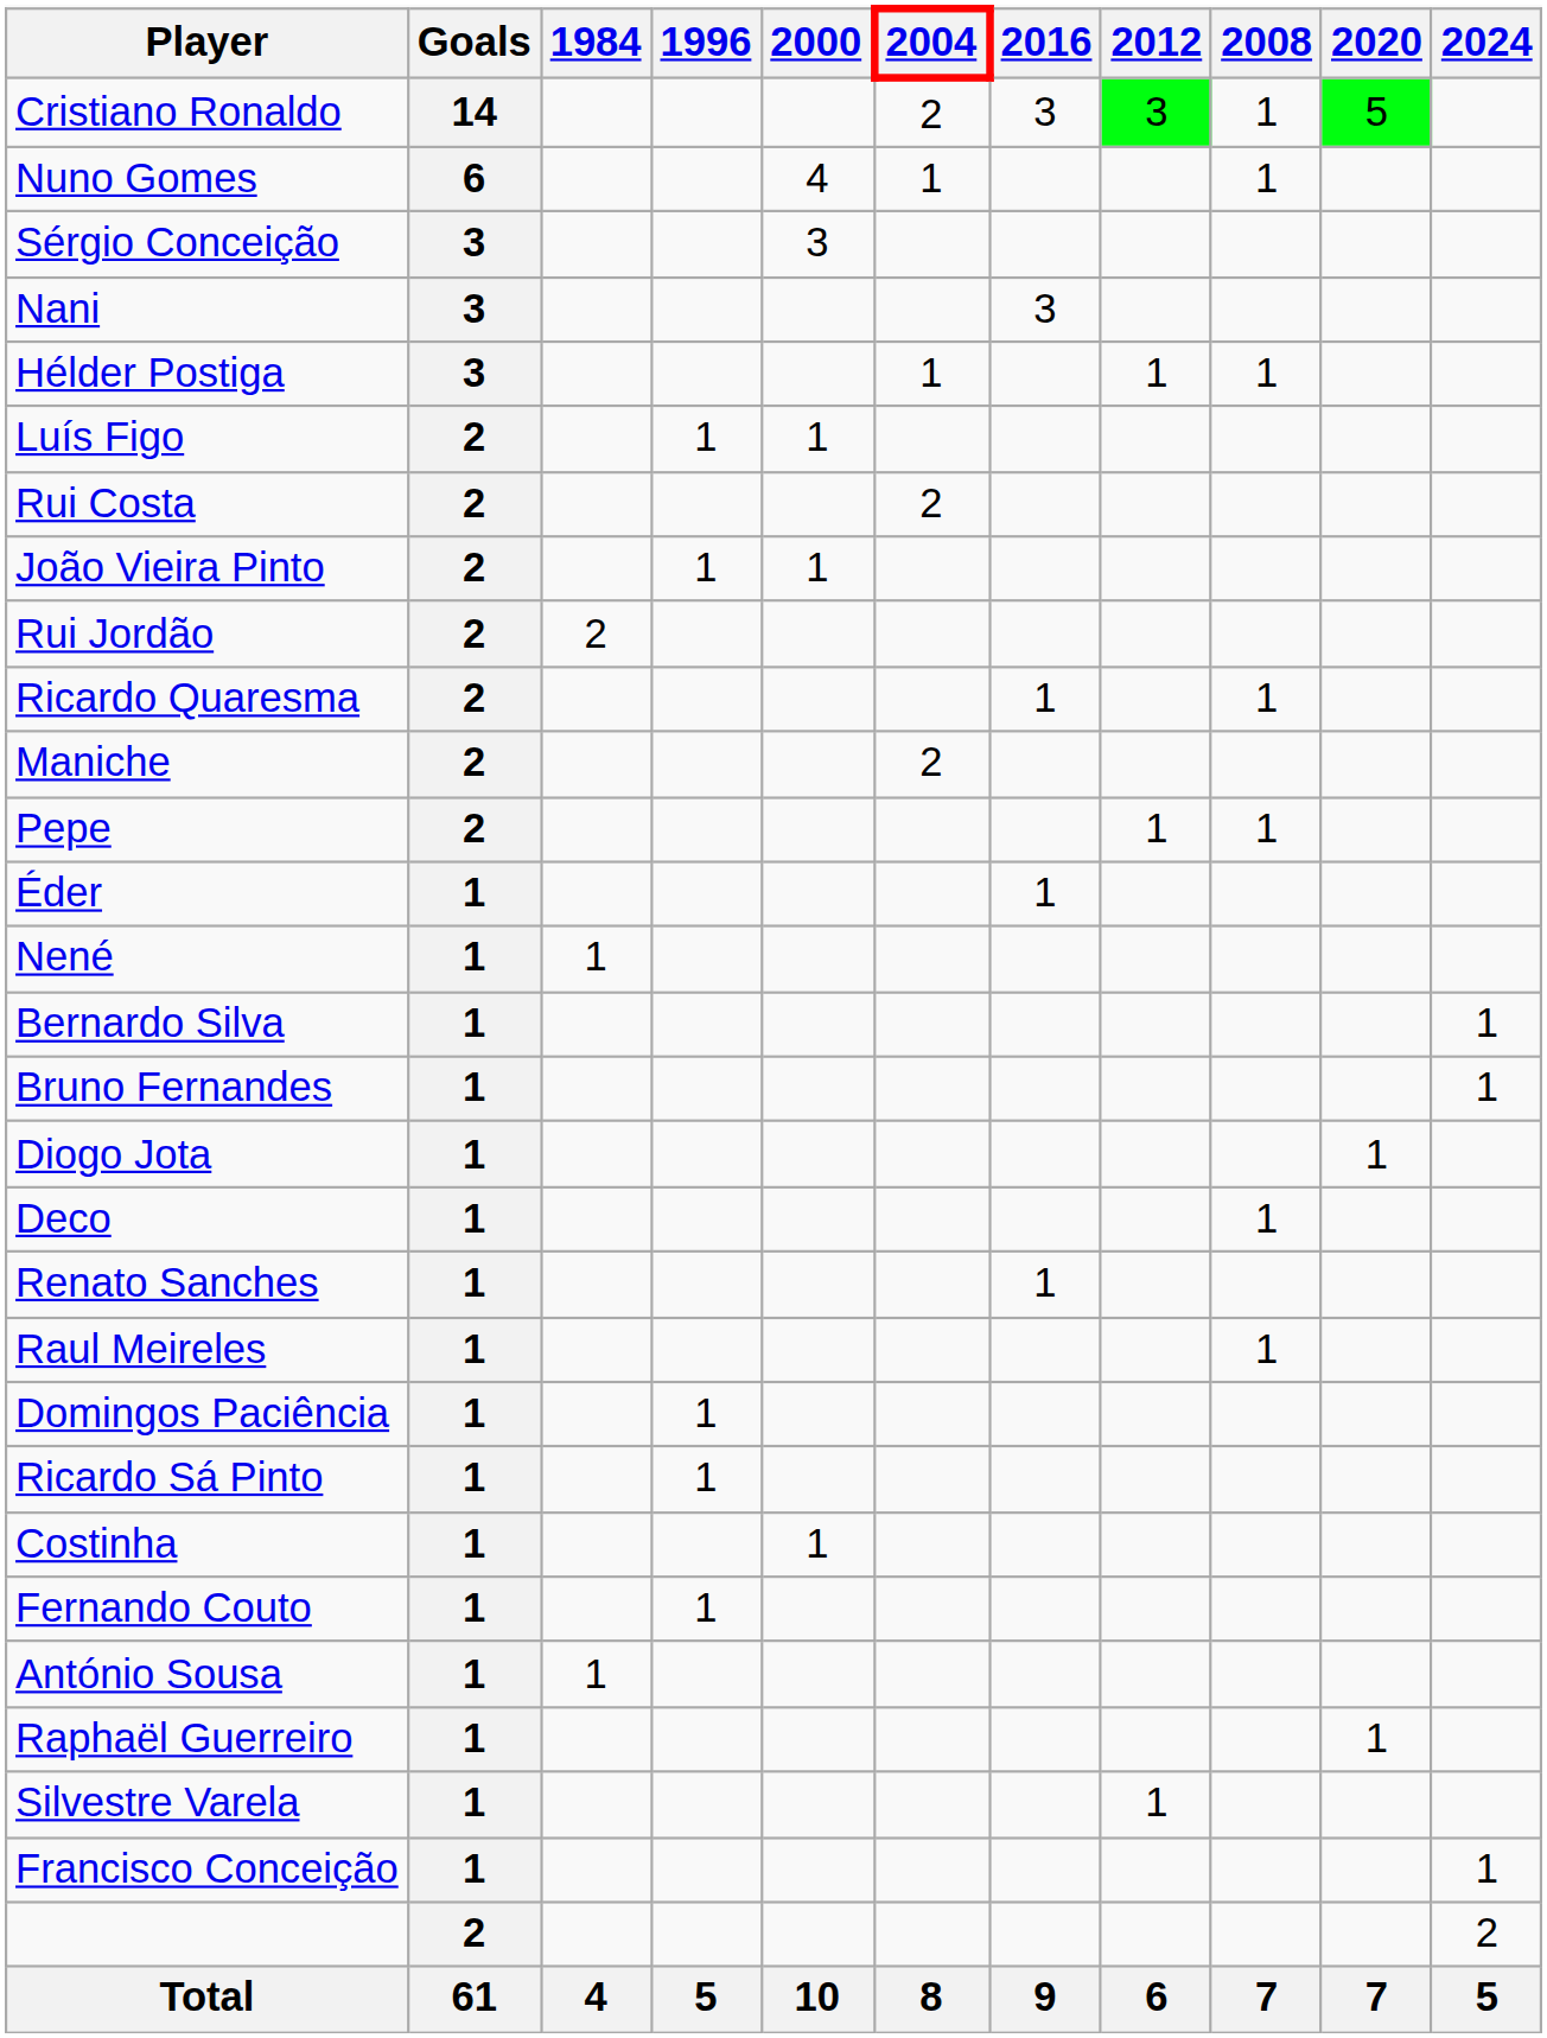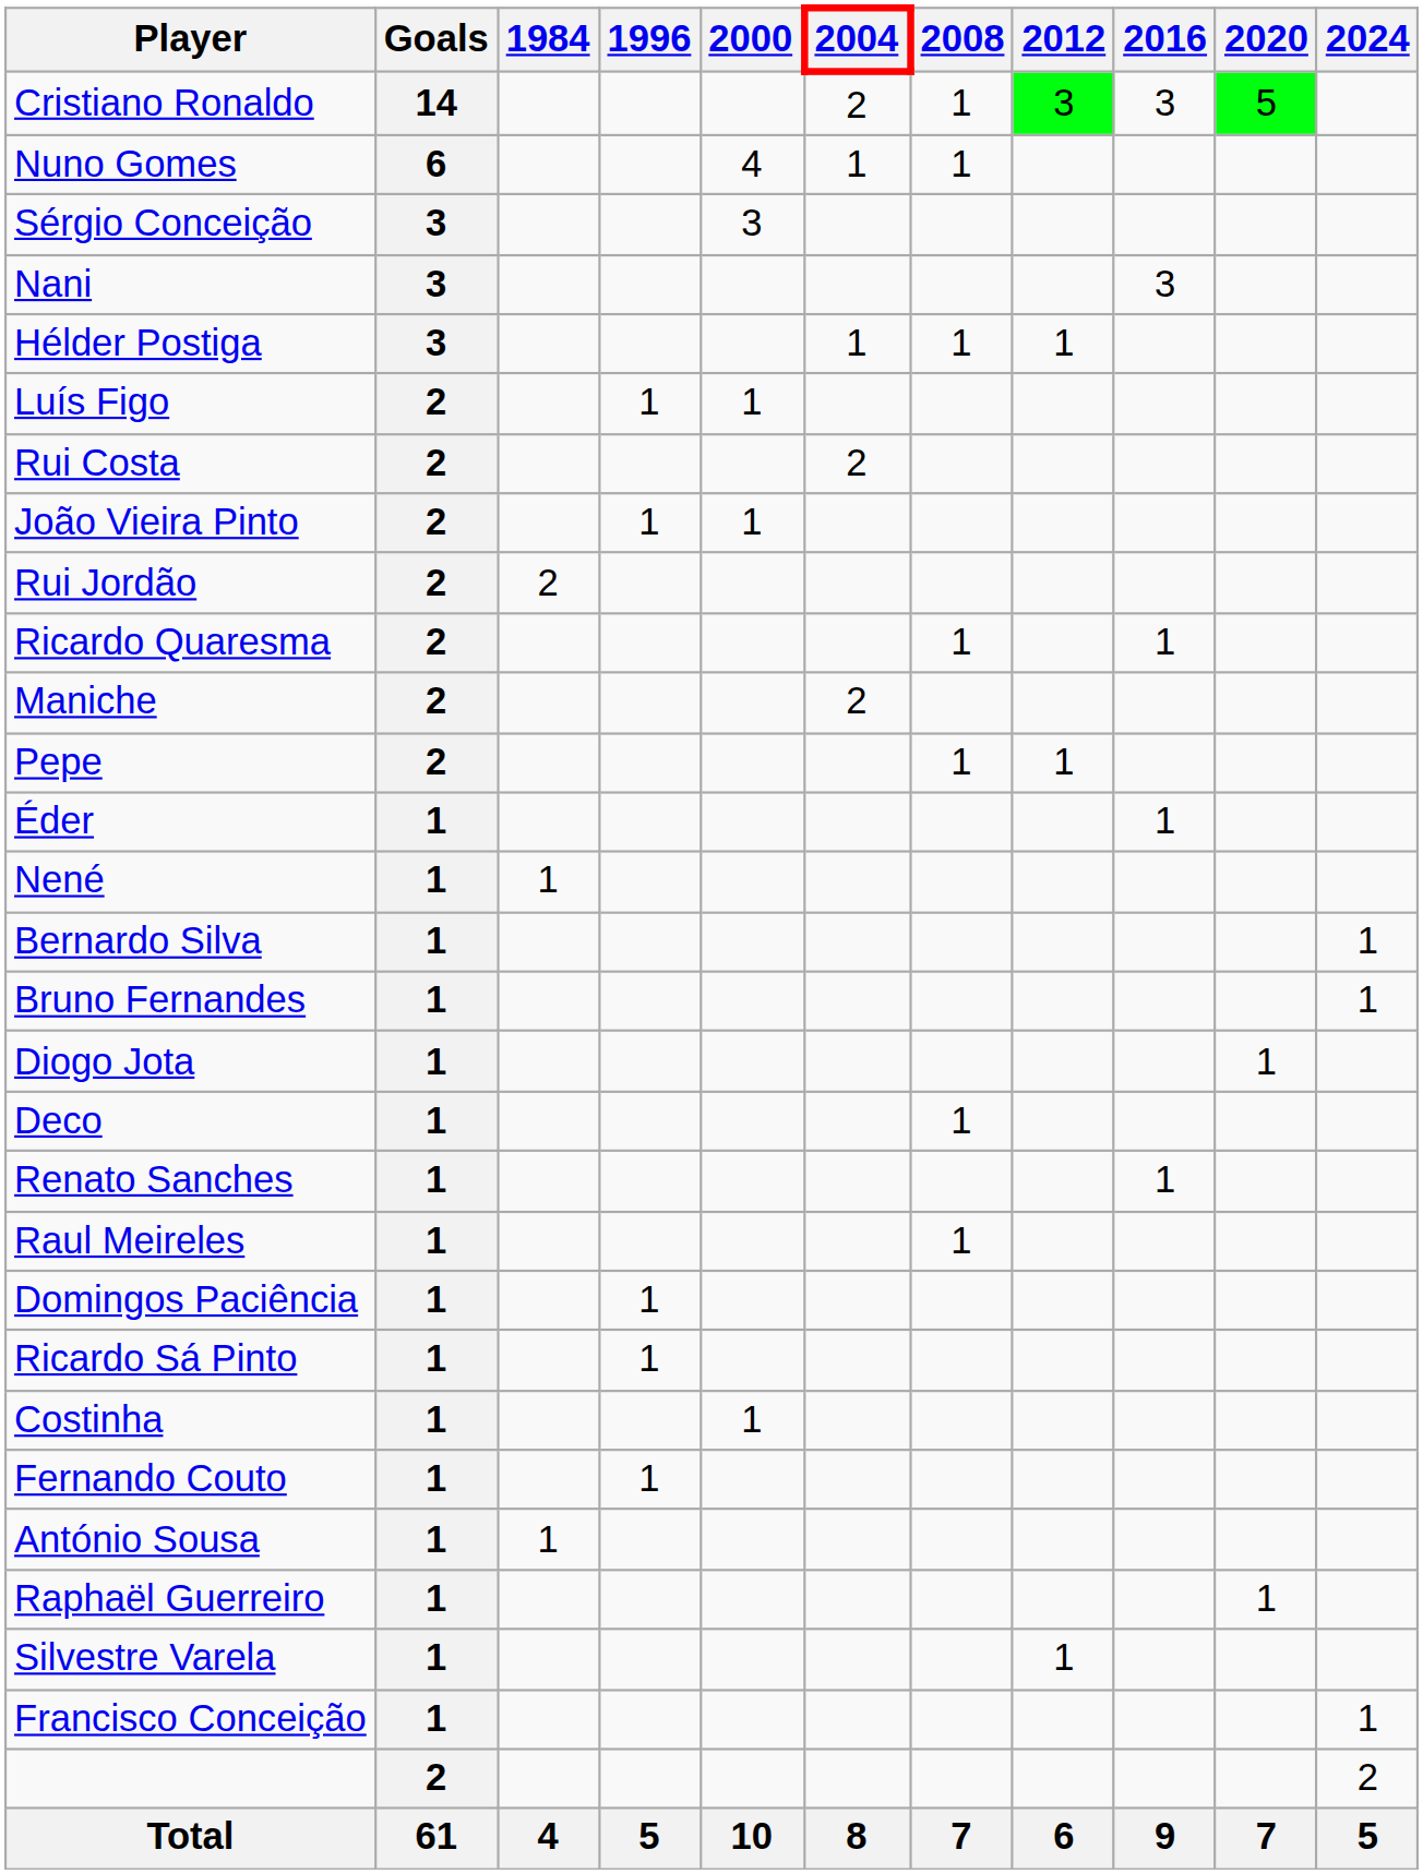 <table class="wikitable sortable" style="text-align:center;">
 <tr>
 <th>Player</th>
 <th>Goals</th>
 <th><a href='#'>1984</a></th>
 <th><a href='#'>1996</a></th>
 <th><a href='#'>2000</a></th>
 <th style="border:3px solid red"><a href='#'>2004</a></th>
+<th><a href='#'>2008</a></th>
+<th><a href='#'>2012</a></th>
 <th><a href='#'>2016</a></th>
-<th><a href='#'>2012</a></th>
-<th><a href='#'>2008</a></th>
 <th><a href='#'>2020</a></th>
 <th><a href='#'>2024</a></th>
 </tr>
 <tr>
 <td style="text-align:left;"><a href='#'>Cristiano Ronaldo</a></td>
 <th>14</th>
 <td></td>
 <td></td>
 <td></td>
 <td>2</td>
+<td>1</td>
+<td style="background:#00FF0F">3</td>
 <td>3</td>
-<td style="background:#00FF0F">3</td>
-<td>1</td>
 <td style="background:#00FF0F">5</td>
 <td></td>
 </tr>
 <tr>
 <td style="text-align:left;"><a href='#'>Nuno Gomes</a></td>
 <th>6</th>
 <td></td>
 <td></td>
 <td>4</td>
 <td>1</td>
+<td>1</td>
 <td></td>
 <td></td>
-<td>1</td>
 <td></td>
 <td></td>
 </tr>
 <tr>
 <td style="text-align:left;"><a href='#'>Sérgio Conceição</a></td>
 <th>3</th>
 <td></td>
 <td></td>
 <td>3</td>
 <td></td>
 <td></td>
 <td></td>
 <td></td>
 <td></td>
 <td></td>
 </tr>
 <tr>
 <td style="text-align:left;"><a href='#'>Nani</a></td>
 <th>3</th>
 <td></td>
 <td></td>
 <td></td>
 <td></td>
-<td>3</td>
 <td></td>
 <td></td>
+<td>3</td>
 <td></td>
 <td></td>
 </tr>
 <tr>
 <td style="text-align:left;"><a href='#'>Hélder Postiga</a></td>
 <th>3</th>
 <td></td>
 <td></td>
 <td></td>
 <td>1</td>
-<td></td>
 <td>1</td>
 <td>1</td>
+<td></td>
 <td></td>
 <td></td>
 </tr>
 <tr>
 <td style="text-align:left;"><a href='#'>Luís Figo</a></td>
 <th>2</th>
 <td></td>
 <td>1</td>
 <td>1</td>
 <td></td>
 <td></td>
 <td></td>
 <td></td>
 <td></td>
 <td></td>
 </tr>
 <tr>
 <td style="text-align:left;"><a href='#'>Rui Costa</a></td>
 <th>2</th>
 <td></td>
 <td></td>
 <td></td>
 <td>2</td>
 <td></td>
 <td></td>
 <td></td>
 <td></td>
 <td></td>
 </tr>
 <tr>
 <td style="text-align:left;"><a href='#'>João Vieira Pinto</a></td>
 <th>2</th>
 <td></td>
 <td>1</td>
 <td>1</td>
 <td></td>
 <td></td>
 <td></td>
 <td></td>
 <td></td>
 <td></td>
 </tr>
 <tr>
 <td style="text-align:left;"><a href='#'>Rui Jordão</a></td>
 <th>2</th>
 <td>2</td>
 <td></td>
 <td></td>
 <td></td>
 <td></td>
 <td></td>
 <td></td>
 <td></td>
 <td></td>
 </tr>
 <tr>
 <td style="text-align:left;"><a href='#'>Ricardo Quaresma</a></td>
 <th>2</th>
 <td></td>
 <td></td>
 <td></td>
 <td></td>
 <td>1</td>
 <td></td>
 <td>1</td>
 <td></td>
 <td></td>
 </tr>
 <tr>
 <td style="text-align:left;"><a href='#'>Maniche</a></td>
 <th>2</th>
 <td></td>
 <td></td>
 <td></td>
 <td>2</td>
 <td></td>
 <td></td>
 <td></td>
 <td></td>
 <td></td>
 </tr>
 <tr>
 <td style="text-align:left;"><a href='#'>Pepe</a></td>
 <th>2</th>
 <td></td>
 <td></td>
 <td></td>
 <td></td>
-<td></td>
 <td>1</td>
 <td>1</td>
+<td></td>
 <td></td>
 <td></td>
 </tr>
 <tr>
 <td style="text-align:left;"><a href='#'>Éder</a></td>
 <th>1</th>
 <td></td>
 <td></td>
 <td></td>
 <td></td>
-<td>1</td>
 <td></td>
 <td></td>
+<td>1</td>
 <td></td>
 <td></td>
 </tr>
 <tr>
 <td style="text-align:left;"><a href='#'>Nené</a></td>
 <th>1</th>
 <td>1</td>
 <td></td>
 <td></td>
 <td></td>
 <td></td>
 <td></td>
 <td></td>
 <td></td>
 <td></td>
 </tr>
 <tr>
 <td style="text-align:left;"><a href='#'>Bernardo Silva</a></td>
 <th>1</th>
 <td></td>
 <td></td>
 <td></td>
 <td></td>
 <td></td>
 <td></td>
 <td></td>
 <td></td>
 <td>1</td>
 </tr>
 <tr>
 <td style="text-align:left;"><a href='#'>Bruno Fernandes</a></td>
 <th>1</th>
 <td></td>
 <td></td>
 <td></td>
 <td></td>
 <td></td>
 <td></td>
 <td></td>
 <td></td>
 <td>1</td>
 </tr>
 <tr>
 <td style="text-align:left;"><a href='#'>Diogo Jota</a></td>
 <th>1</th>
 <td></td>
 <td></td>
 <td></td>
 <td></td>
 <td></td>
 <td></td>
 <td></td>
 <td>1</td>
 <td></td>
 </tr>
 <tr>
 <td style="text-align:left;"><a href='#'>Deco</a></td>
 <th>1</th>
 <td></td>
 <td></td>
 <td></td>
 <td></td>
+<td>1</td>
 <td></td>
 <td></td>
-<td>1</td>
 <td></td>
 <td></td>
 </tr>
 <tr>
 <td style="text-align:left;"><a href='#'>Renato Sanches</a></td>
 <th>1</th>
 <td></td>
 <td></td>
 <td></td>
 <td></td>
-<td>1</td>
 <td></td>
 <td></td>
+<td>1</td>
 <td></td>
 <td></td>
 </tr>
 <tr>
 <td style="text-align:left;"><a href='#'>Raul Meireles</a></td>
 <th>1</th>
 <td></td>
 <td></td>
 <td></td>
 <td></td>
+<td>1</td>
 <td></td>
 <td></td>
-<td>1</td>
 <td></td>
 <td></td>
 </tr>
 <tr>
 <td style="text-align:left;"><a href='#'>Domingos Paciência</a></td>
 <th>1</th>
 <td></td>
 <td>1</td>
 <td></td>
 <td></td>
 <td></td>
 <td></td>
 <td></td>
 <td></td>
 <td></td>
 </tr>
 <tr>
 <td style="text-align:left;"><a href='#'>Ricardo Sá Pinto</a></td>
 <th>1</th>
 <td></td>
 <td>1</td>
 <td></td>
 <td></td>
 <td></td>
 <td></td>
 <td></td>
 <td></td>
 <td></td>
 </tr>
 <tr>
 <td style="text-align:left;"><a href='#'>Costinha</a></td>
 <th>1</th>
 <td></td>
 <td></td>
 <td>1</td>
 <td></td>
 <td></td>
 <td></td>
 <td></td>
 <td></td>
 <td></td>
 </tr>
 <tr>
 <td style="text-align:left;"><a href='#'>Fernando Couto</a></td>
 <th>1</th>
 <td></td>
 <td>1</td>
 <td></td>
 <td></td>
 <td></td>
 <td></td>
 <td></td>
 <td></td>
 <td></td>
 </tr>
 <tr>
 <td style="text-align:left;"><a href='#'>António Sousa</a></td>
 <th>1</th>
 <td>1</td>
 <td></td>
 <td></td>
 <td></td>
 <td></td>
 <td></td>
 <td></td>
 <td></td>
 <td></td>
 </tr>
 <tr>
 <td style="text-align:left;"><a href='#'>Raphaël Guerreiro</a></td>
 <th>1</th>
 <td></td>
 <td></td>
 <td></td>
 <td></td>
 <td></td>
 <td></td>
 <td></td>
 <td>1</td>
 <td></td>
 </tr>
 <tr>
 <td style="text-align:left;"><a href='#'>Silvestre Varela</a></td>
 <th>1</th>
 <td></td>
 <td></td>
 <td></td>
 <td></td>
 <td></td>
 <td>1</td>
 <td></td>
 <td></td>
 <td></td>
 </tr>
 <tr>
 <td style="text-align:left;"><a href='#'>Francisco Conceição</a></td>
 <th>1</th>
 <td></td>
 <td></td>
 <td></td>
 <td></td>
 <td></td>
 <td></td>
 <td></td>
 <td></td>
 <td>1</td>
 </tr>
 <tr>
 <td style="text-align:left;"></td>
 <th>2</th>
 <td></td>
 <td></td>
 <td></td>
 <td></td>
 <td></td>
 <td></td>
 <td></td>
 <td></td>
 <td>2</td>
 </tr>
 <tr class="sortbottom">
 <th>Total</th>
 <th>61</th>
 <th>4</th>
 <th>5</th>
 <th>10</th>
 <th>8</th>
+<th>7</th>
+<th>6</th>
 <th>9</th>
-<th>6</th>
-<th>7</th>
 <th>7</th>
 <th>5</th>
 </tr>
 </table>
